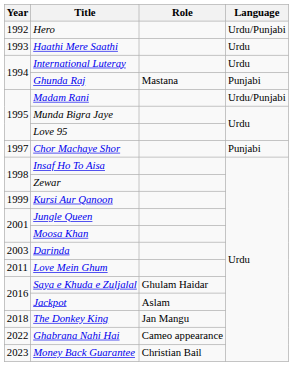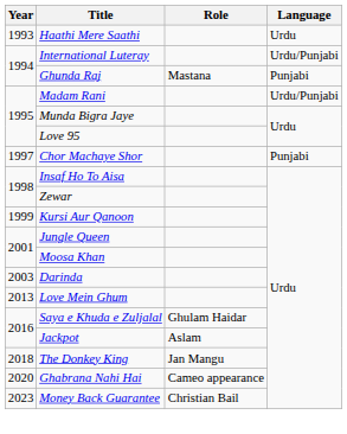 <table class="wikitable sortable">
 <tr>
 <th>Year</th>
 <th>Title</th>
 <th>Role</th>
 <th>Language</th>
-</tr>
-<tr>
-<td>1992</td>
-<td><em>Hero</em></td>
-<td></td>
-<td>Urdu/Punjabi</td>
 </tr>
 <tr>
 <td>1993</td>
 <td><em><a href='#'>Haathi Mere Saathi</a></em></td>
 <td></td>
 <td>Urdu</td>
 </tr>
 <tr>
 <td rowspan="2">1994</td>
 <td><em><a href='#'>International Luteray</a></em></td>
 <td></td>
-<td>Urdu</td>
+<td>Urdu/Punjabi</td>
 </tr>
 <tr>
 <td><em><a href='#'>Ghunda Raj</a></em></td>
 <td>Mastana</td>
 <td>Punjabi</td>
 </tr>
 <tr>
 <td rowspan="3">1995</td>
 <td><em><a href='#'>Madam Rani</a></em></td>
 <td></td>
 <td>Urdu/Punjabi</td>
 </tr>
 <tr>
 <td><em>Munda Bigra Jaye</em></td>
 <td></td>
 <td rowspan="2">Urdu</td>
 </tr>
 <tr>
 <td><em>Love 95</em></td>
 <td></td>
 </tr>
 <tr>
 <td>1997</td>
 <td><em><a href='#'>Chor Machaye Shor</a></em></td>
 <td></td>
 <td>Punjabi</td>
 </tr>
 <tr>
 <td rowspan="2">1998</td>
 <td><em><a href='#'>Insaf Ho To Aisa</a></em></td>
 <td></td>
 <td rowspan="12">Urdu</td>
 </tr>
 <tr>
 <td><em>Zewar</em></td>
 <td></td>
 </tr>
 <tr>
 <td>1999</td>
 <td><em><a href='#'>Kursi Aur Qanoon</a></em></td>
 <td></td>
 </tr>
 <tr>
 <td rowspan="2">2001</td>
 <td><a href='#'><em>Jungle Queen</em></a></td>
 <td></td>
 </tr>
 <tr>
 <td><em><a href='#'>Moosa Khan</a></em></td>
 <td></td>
 </tr>
 <tr>
 <td>2003</td>
 <td><em><a href='#'>Darinda</a></em></td>
 <td></td>
 </tr>
 <tr>
-<td>2011</td>
+<td>2013</td>
 <td><em><a href='#'>Love Mein Ghum</a></em></td>
 <td></td>
 </tr>
 <tr>
 <td rowspan="2">2016</td>
 <td><em><a href='#'>Saya e Khuda e Zuljalal</a></em></td>
 <td>Ghulam Haidar</td>
 </tr>
 <tr>
 <td><a href='#'><em>Jackpot</em></a></td>
 <td>Aslam</td>
 </tr>
 <tr>
 <td>2018</td>
 <td><em><a href='#'>The Donkey King</a></em></td>
 <td>Jan Mangu</td>
 </tr>
 <tr>
-<td>2022</td>
+<td>2020</td>
 <td><em><a href='#'>Ghabrana Nahi Hai</a></em></td>
 <td>Cameo appearance</td>
 </tr>
 <tr>
 <td>2023</td>
 <td><em><a href='#'>Money Back Guarantee</a></em></td>
 <td>Christian Bail</td>
 </tr>
 </table>
